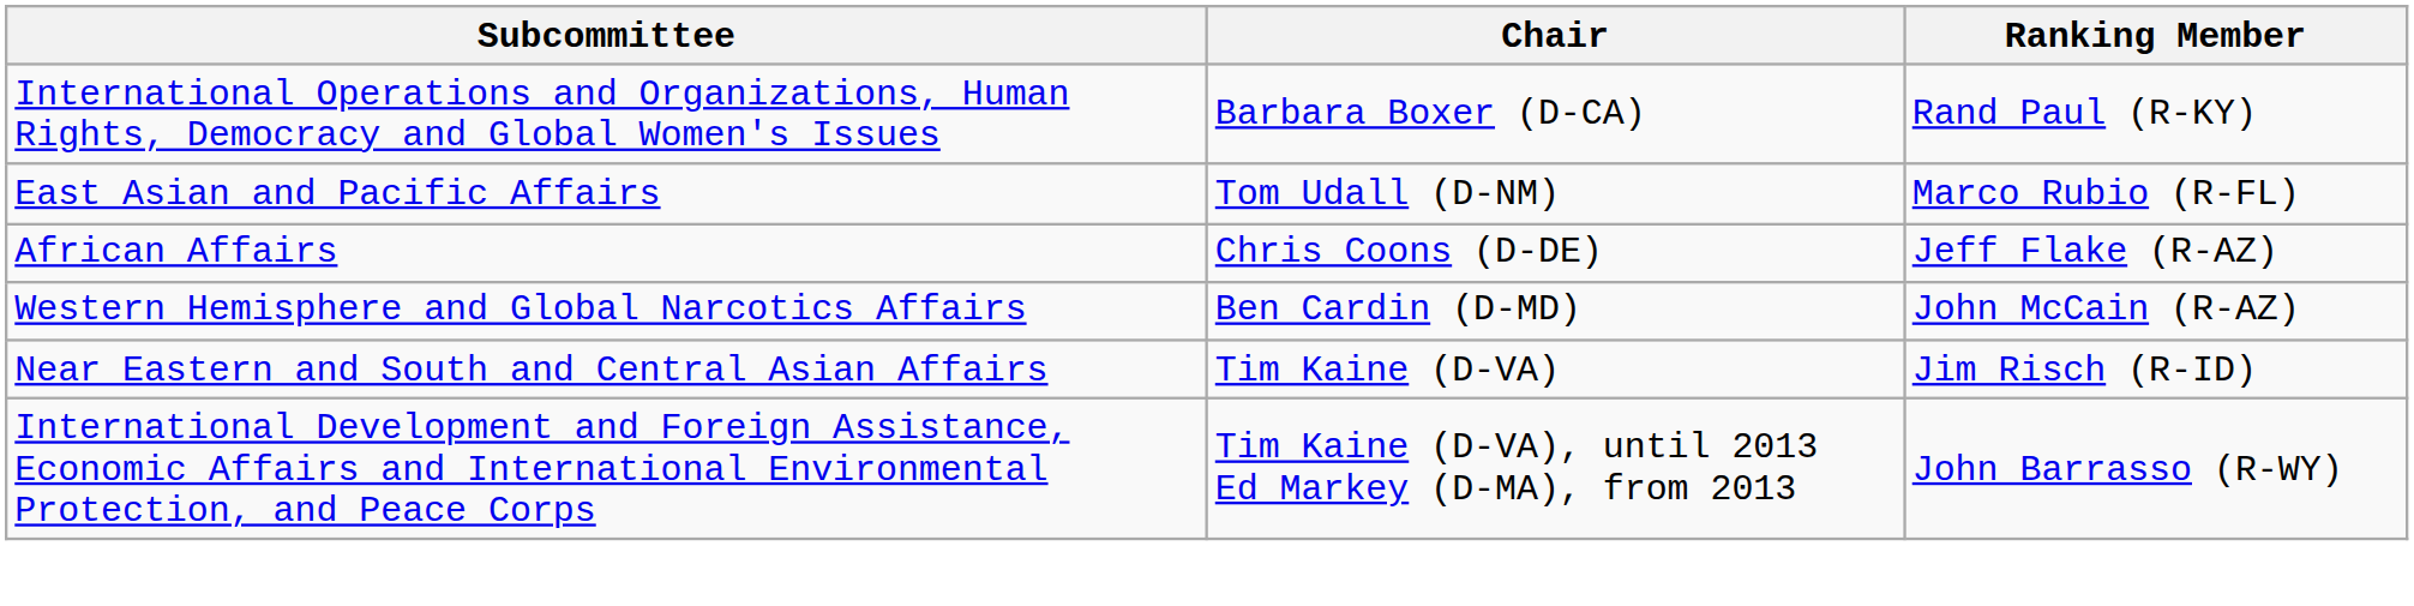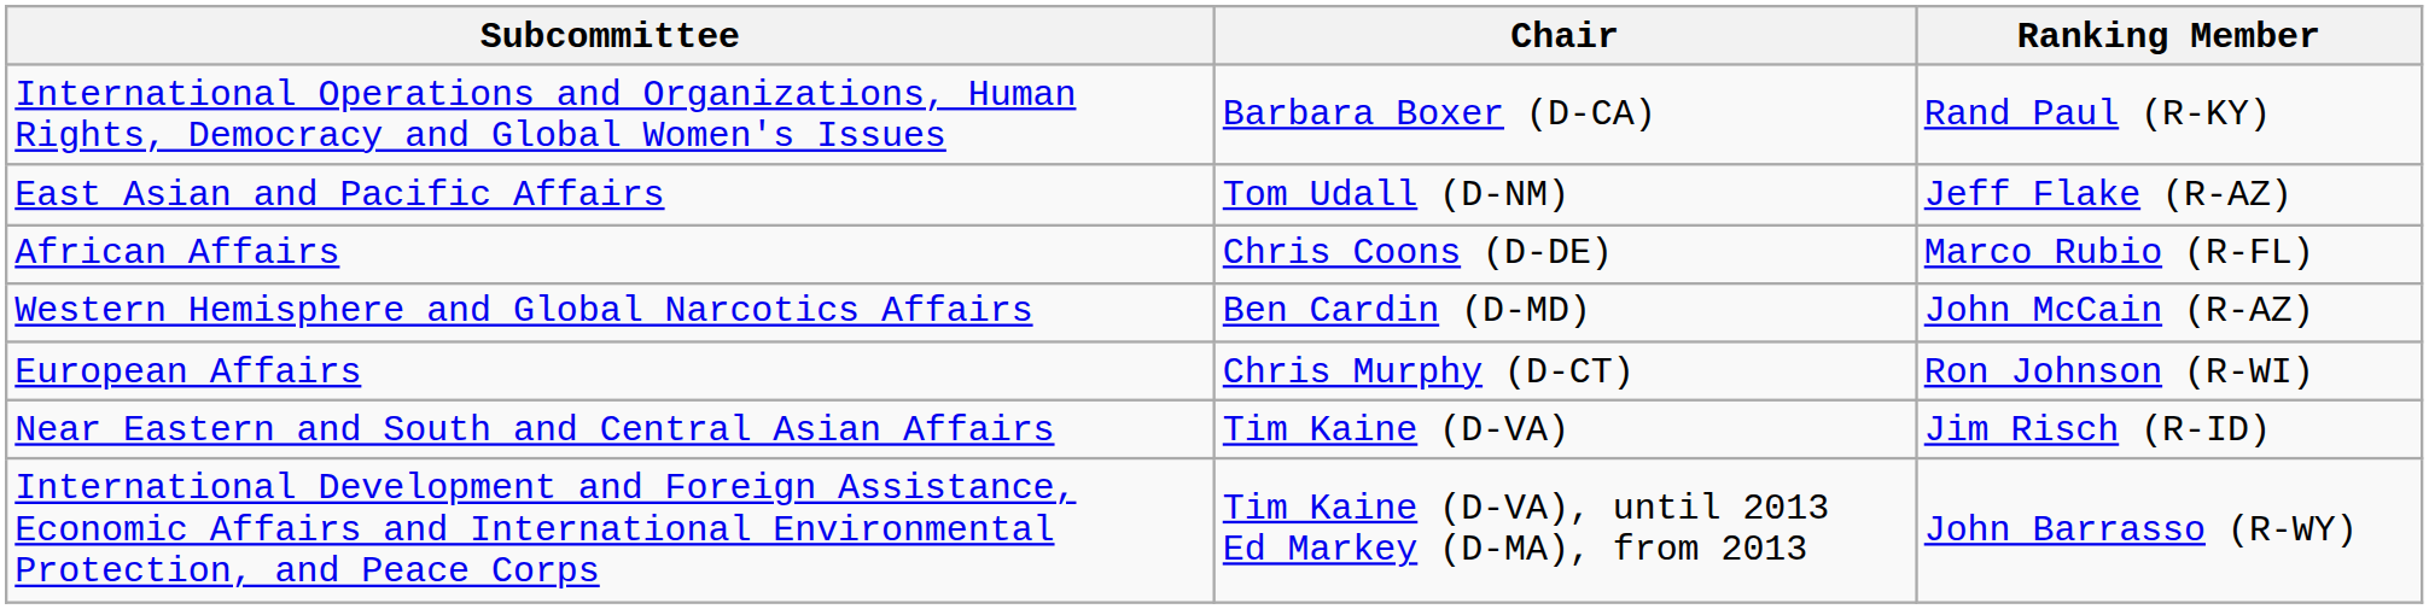 <table class=wikitable>
 <tr>
 <th style="width:50%;">Subcommittee</th>
 <th>Chair</th>
 <th>Ranking Member</th>
 </tr>
 <tr>
 <td><a href='#'>International Operations and Organizations, Human Rights, Democracy and Global Women's Issues</a></td>
 <td><a href='#'>Barbara Boxer</a> (D-CA)</td>
 <td><a href='#'>Rand Paul</a> (R-KY)</td>
 </tr>
 <tr>
 <td><a href='#'>East Asian and Pacific Affairs</a></td>
 <td><a href='#'>Tom Udall</a> (D-NM)</td>
-<td><a href='#'>Marco Rubio</a> (R-FL)</td>
+<td><a href='#'>Jeff Flake</a> (R-AZ)</td>
 </tr>
 <tr>
 <td><a href='#'>African Affairs</a></td>
 <td><a href='#'>Chris Coons</a> (D-DE)</td>
-<td><a href='#'>Jeff Flake</a> (R-AZ)</td>
+<td><a href='#'>Marco Rubio</a> (R-FL)</td>
 </tr>
 <tr>
 <td><a href='#'>Western Hemisphere and Global Narcotics Affairs</a></td>
 <td><a href='#'>Ben Cardin</a> (D-MD)</td>
 <td><a href='#'>John McCain</a> (R-AZ)</td>
+</tr>
+<tr>
+<td><a href='#'>European Affairs</a></td>
+<td><a href='#'>Chris Murphy</a> (D-CT)</td>
+<td><a href='#'>Ron Johnson</a> (R-WI)</td>
 </tr>
 <tr>
 <td><a href='#'>Near Eastern and South and Central Asian Affairs</a></td>
 <td><a href='#'>Tim Kaine</a> (D-VA)</td>
 <td><a href='#'>Jim Risch</a> (R-ID)</td>
 </tr>
 <tr>
 <td><a href='#'>International Development and Foreign Assistance, Economic Affairs and International Environmental Protection, and Peace Corps</a></td>
 <td><a href='#'>Tim Kaine</a> (D-VA), until 2013<br><a href='#'>Ed Markey</a> (D-MA), from 2013</td>
 <td><a href='#'>John Barrasso</a> (R-WY)</td>
 </tr>
 </table>
